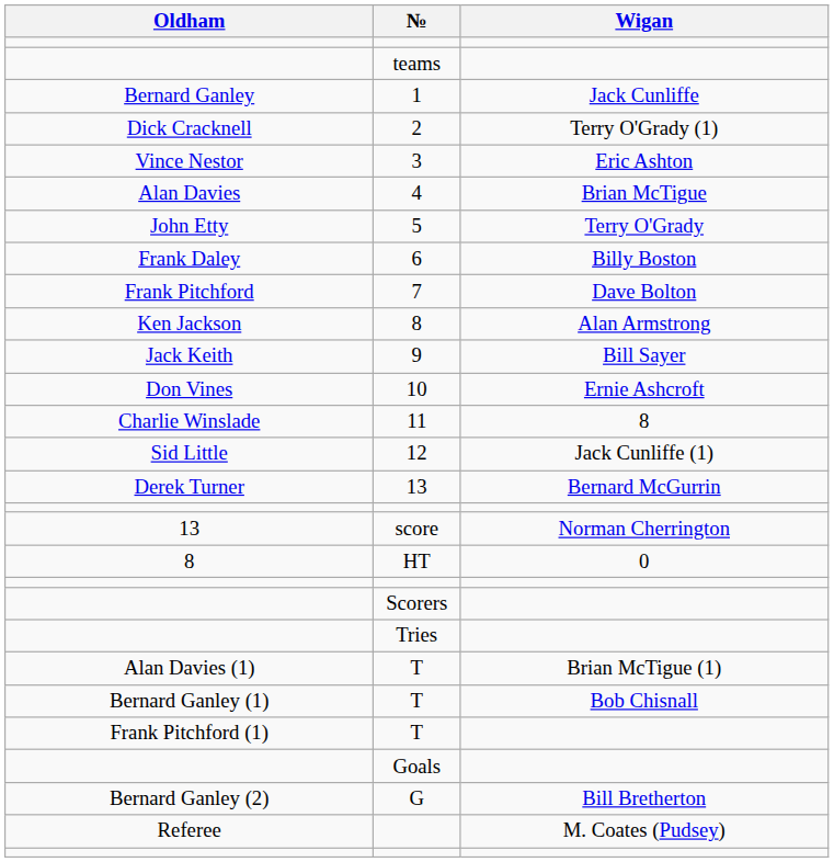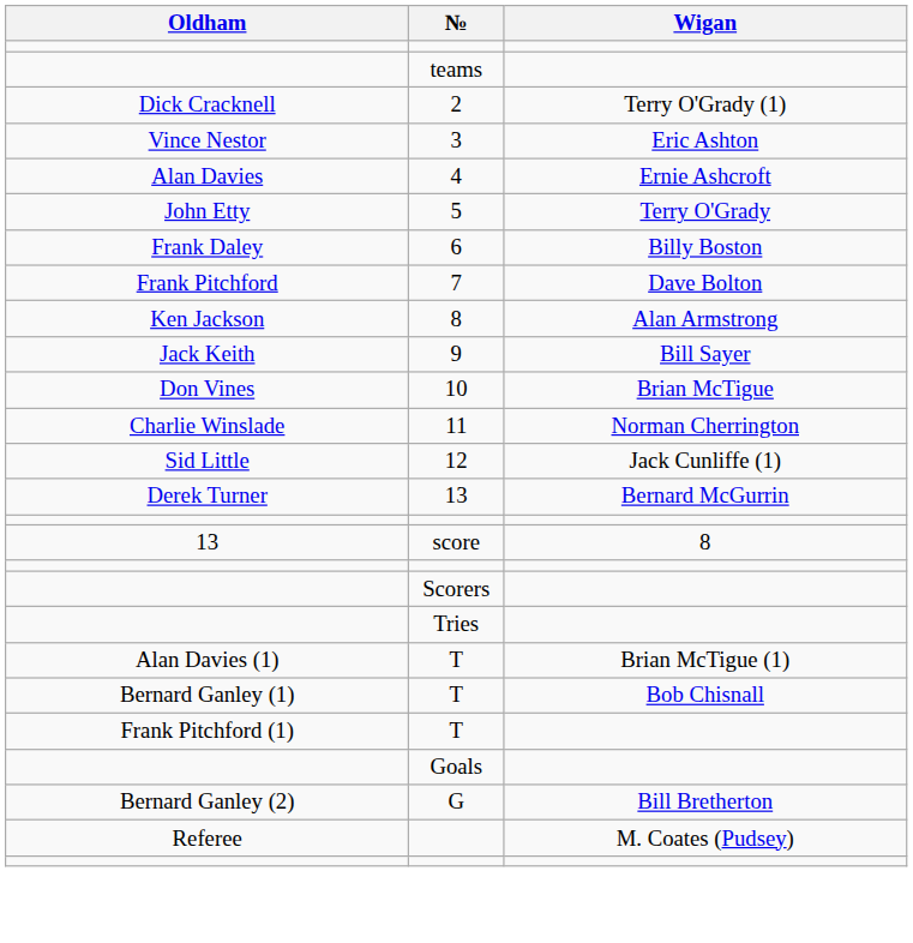 <table class="wikitable" style="text-align:center;">
 <tr>
 <th width=280 abbr=Oldham><a href='#'>Oldham</a></th>
 <th width=60 abbr="Number">№</th>
 <th width=280 abbr=Wigan><a href='#'>Wigan</a></th>
 </tr>
 <tr>
 <td></td>
 <td></td>
 <td></td>
 </tr>
 <tr>
 <td></td>
 <td>teams</td>
 <td></td>
 </tr>
 <tr>
-<td><a href='#'>Bernard Ganley</a></td>
-<td>1</td>
-<td><a href='#'>Jack Cunliffe</a></td>
-</tr>
-<tr>
 <td><a href='#'>Dick Cracknell</a></td>
 <td>2</td>
 <td>Terry O'Grady (1)</td>
 </tr>
 <tr>
 <td><a href='#'>Vince Nestor</a> </td>
 <td>3</td>
 <td><a href='#'>Eric Ashton</a></td>
 </tr>
 <tr>
 <td><a href='#'>Alan Davies</a></td>
 <td>4</td>
-<td><a href='#'>Brian McTigue</a></td>
+<td><a href='#'>Ernie Ashcroft</a></td>
 </tr>
 <tr>
 <td><a href='#'>John Etty</a></td>
 <td>5</td>
 <td><a href='#'>Terry O'Grady</a></td>
 </tr>
 <tr>
 <td><a href='#'>Frank Daley</a> </td>
 <td>6</td>
 <td><a href='#'>Billy Boston</a></td>
 </tr>
 <tr>
 <td><a href='#'>Frank Pitchford</a></td>
 <td>7</td>
 <td><a href='#'>Dave Bolton</a></td>
 </tr>
 <tr>
 <td><a href='#'>Ken Jackson</a></td>
 <td>8</td>
 <td><a href='#'>Alan Armstrong</a> </td>
 </tr>
 <tr>
 <td><a href='#'>Jack Keith</a> </td>
 <td>9</td>
 <td><a href='#'>Bill Sayer</a></td>
 </tr>
 <tr>
 <td><a href='#'>Don Vines</a></td>
 <td>10</td>
-<td><a href='#'>Ernie Ashcroft</a></td>
+<td><a href='#'>Brian McTigue</a></td>
 </tr>
 <tr>
 <td><a href='#'>Charlie Winslade</a></td>
 <td>11</td>
-<td>8</td>
+<td><a href='#'>Norman Cherrington</a></td>
 </tr>
 <tr>
 <td><a href='#'>Sid Little</a></td>
 <td>12</td>
 <td>Jack Cunliffe (1)</td>
 </tr>
 <tr>
 <td><a href='#'>Derek Turner</a></td>
 <td>13</td>
 <td><a href='#'>Bernard McGurrin</a> </td>
 </tr>
 <tr>
 <td></td>
 <td></td>
 <td></td>
 </tr>
 <tr>
 <td>13</td>
 <td>score</td>
-<td><a href='#'>Norman Cherrington</a></td>
-</tr>
-<tr>
 <td>8</td>
-<td>HT</td>
-<td>0</td>
 </tr>
 <tr>
 <td></td>
 <td></td>
 <td></td>
 </tr>
 <tr>
 <td></td>
 <td>Scorers</td>
 <td></td>
 </tr>
 <tr>
 <td></td>
 <td>Tries</td>
 <td></td>
 </tr>
 <tr>
 <td>Alan Davies (1)</td>
 <td>T</td>
 <td>Brian McTigue (1)</td>
 </tr>
 <tr>
 <td>Bernard Ganley (1)</td>
 <td>T</td>
 <td><a href='#'>Bob Chisnall</a> </td>
 </tr>
 <tr>
 <td>Frank Pitchford (1)</td>
 <td>T</td>
 <td></td>
 </tr>
 <tr>
 <td></td>
 <td>Goals</td>
 <td></td>
 </tr>
 <tr>
 <td>Bernard Ganley (2)</td>
 <td>G</td>
 <td><a href='#'>Bill Bretherton</a> </td>
 </tr>
 <tr>
 <td>Referee</td>
 <td></td>
 <td>M. Coates (<a href='#'>Pudsey</a>)</td>
 </tr>
 <tr>
 <td></td>
 <td></td>
 <td></td>
 </tr>
 </table>
